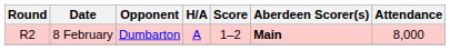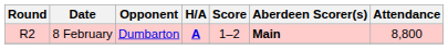 <table class="wikitable" style="text-align:center">
 <tr>
 <th>Round</th>
 <th>Date</th>
 <th>Opponent</th>
 <th>H/A</th>
 <th>Score</th>
 <th>Aberdeen Scorer(s)</th>
 <th>Attendance</th>
 </tr>
 <tr bgcolor=#FFCCCC>
 <td>R2</td>
 <td align=left>8 February</td>
 <td align=left><a href='#'>Dumbarton</a></td>
-<td><a href='#'>A</a></td>
+<td><strong><a href='#'>A</a></strong></td>
 <td>1–2</td>
 <td align=left><strong>Main</strong></td>
-<td>8,000</td>
+<td>8,800</td>
 </tr>
 <tr>
 </tr>
 </table>
